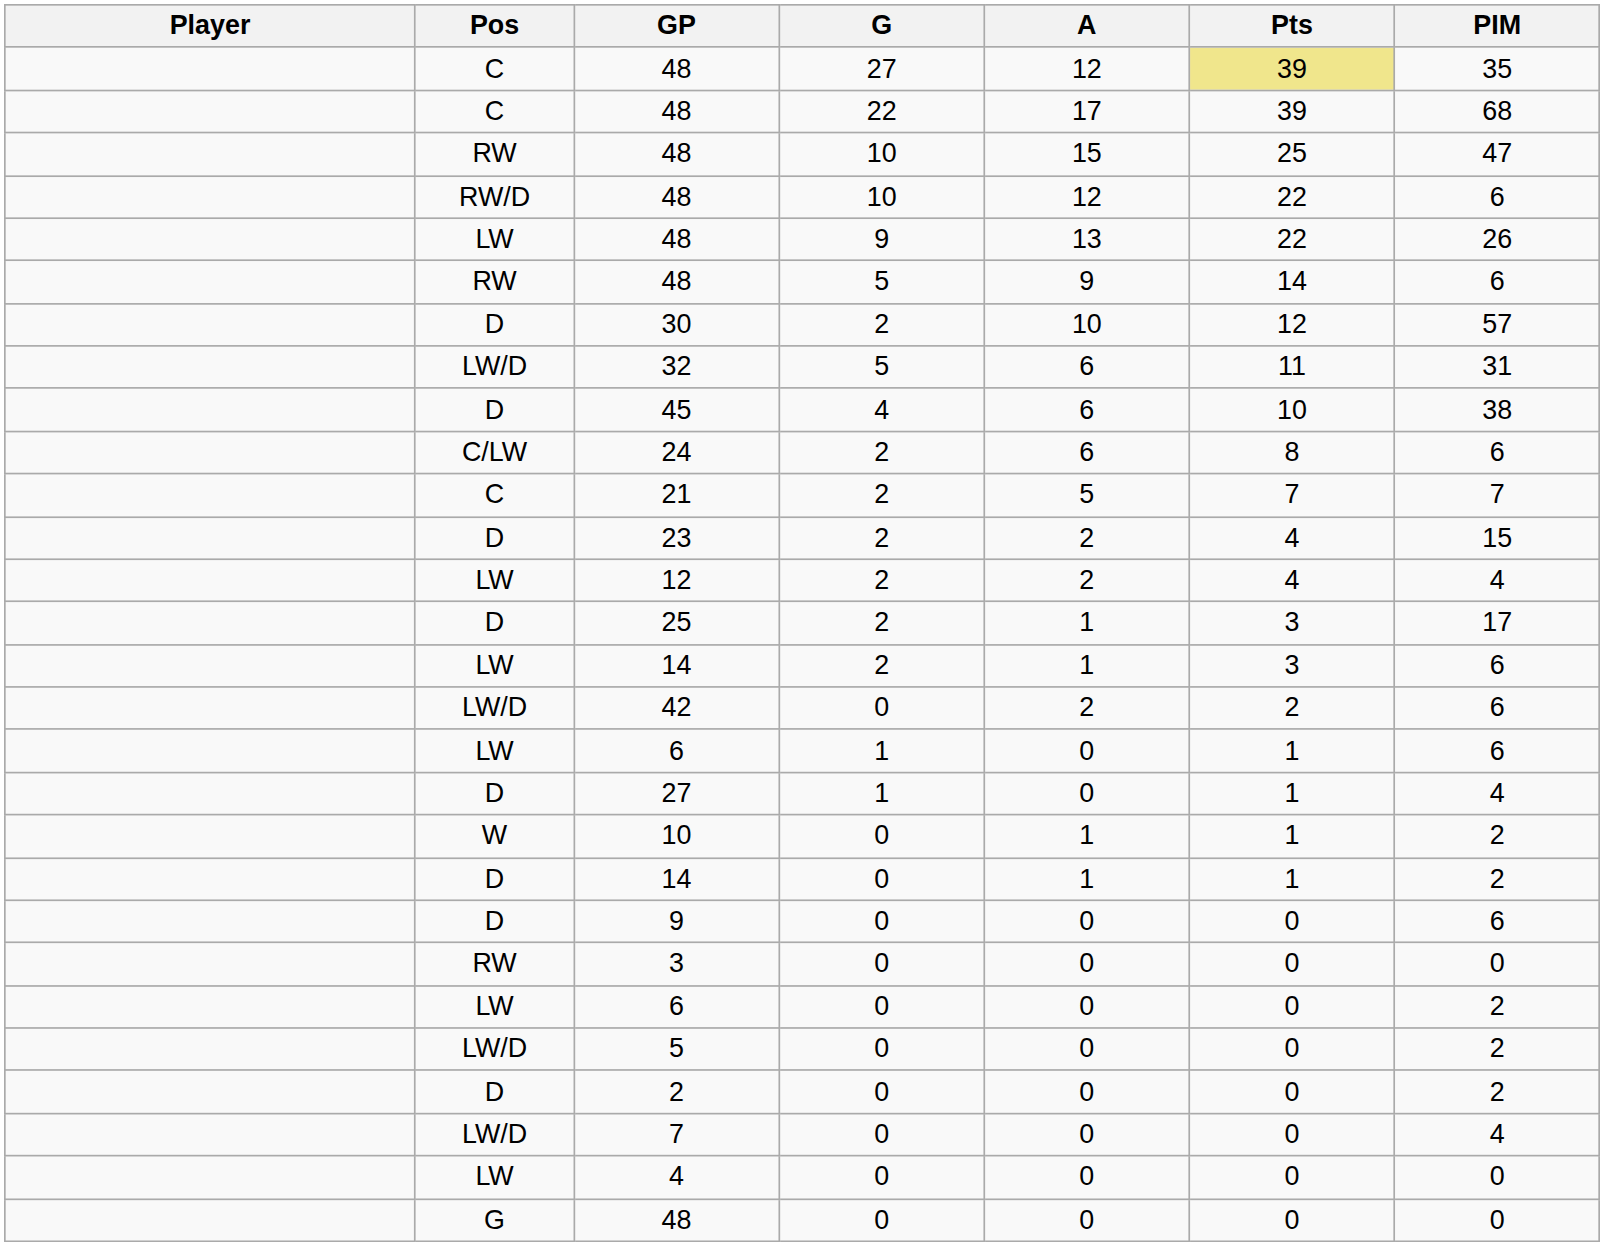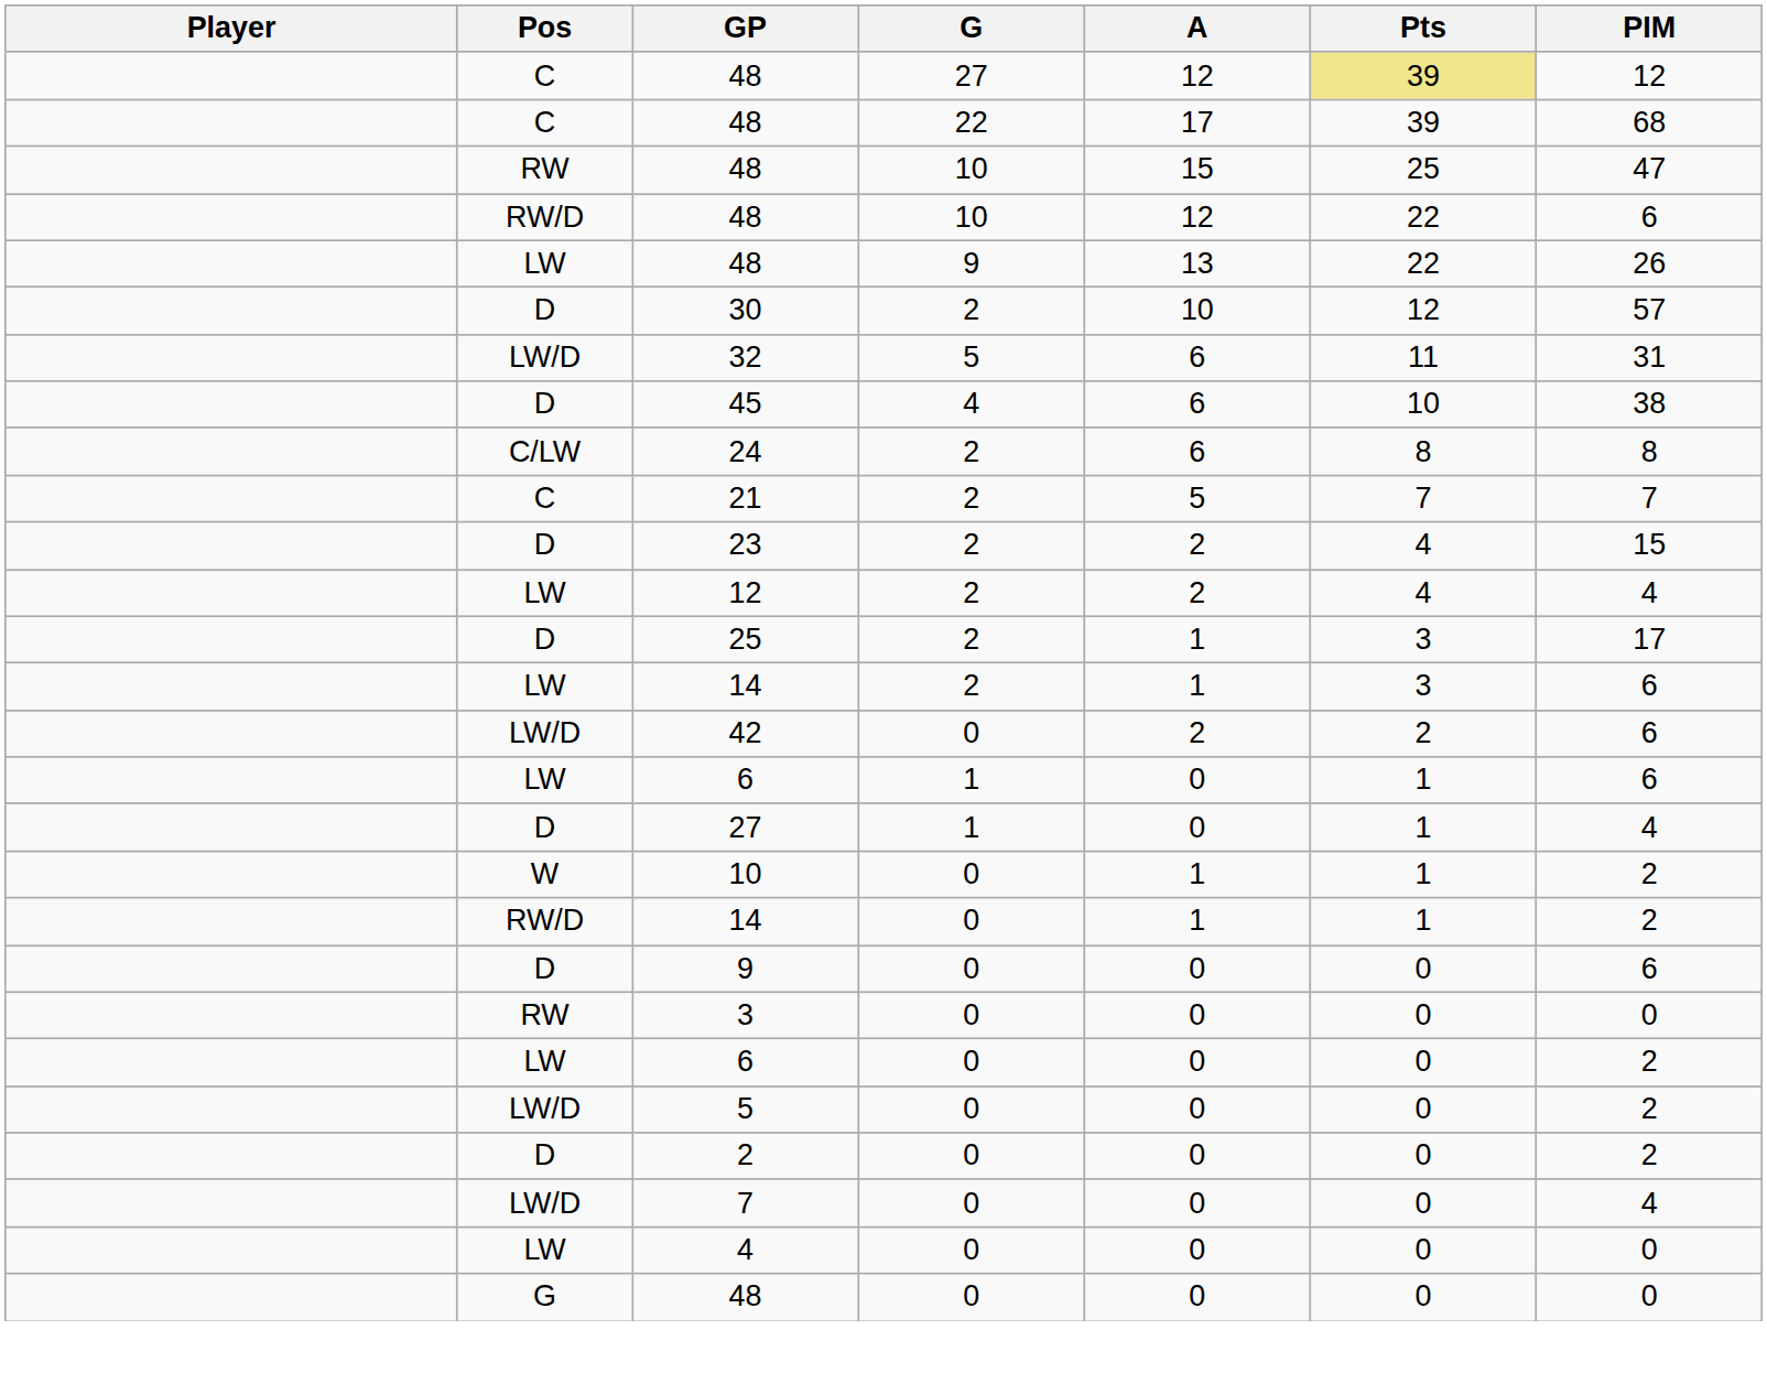 <table class="wikitable sortable" width="60%">
 <tr ALIGN="center">
 <th bgcolor="#DDDDFF" width="10%">Player</th>
 <th bgcolor="#DDDDFF" width="3%" title="Position">Pos</th>
 <th bgcolor="#DDDDFF" width="5%" title="Games played">GP</th>
 <th bgcolor="#DDDDFF" width="5%" title="Goals">G</th>
 <th bgcolor="#DDDDFF" width="5%" title="Assists">A</th>
 <th bgcolor="#DDDDFF" width="5%" title="Points">Pts</th>
 <th bgcolor="#DDDDFF" width="5%" title="Penalties in Minutes">PIM</th>
 </tr>
 <tr align="center">
 <td align="right"></td>
 <td>C</td>
 <td>48</td>
 <td>27</td>
 <td>12</td>
 <td style="background: khaki;">39</td>
-<td>35</td>
+<td>12</td>
 </tr>
 <tr align="center">
 <td align="right"></td>
 <td>C</td>
 <td>48</td>
 <td>22</td>
 <td>17</td>
 <td>39</td>
 <td>68</td>
 </tr>
 <tr align="center">
 <td align="right"></td>
 <td>RW</td>
 <td>48</td>
 <td>10</td>
 <td>15</td>
 <td>25</td>
 <td>47</td>
 </tr>
 <tr align="center">
 <td align="right"></td>
 <td>RW/D</td>
 <td>48</td>
 <td>10</td>
 <td>12</td>
 <td>22</td>
 <td>6</td>
 </tr>
 <tr align="center">
 <td align="right"></td>
 <td>LW</td>
 <td>48</td>
 <td>9</td>
 <td>13</td>
 <td>22</td>
 <td>26</td>
 </tr>
 <tr align="center">
 <td align="right"></td>
-<td>RW</td>
-<td>48</td>
-<td>5</td>
-<td>9</td>
-<td>14</td>
-<td>6</td>
-</tr>
-<tr align="center">
-<td align="right"></td>
 <td>D</td>
 <td>30</td>
 <td>2</td>
 <td>10</td>
 <td>12</td>
 <td>57</td>
 </tr>
 <tr align="center">
 <td align="right"></td>
 <td>LW/D</td>
 <td>32</td>
 <td>5</td>
 <td>6</td>
 <td>11</td>
 <td>31</td>
 </tr>
 <tr align="center">
 <td align="right"></td>
 <td>D</td>
 <td>45</td>
 <td>4</td>
 <td>6</td>
 <td>10</td>
 <td>38</td>
 </tr>
 <tr align="center">
 <td align="right"></td>
 <td>C/LW</td>
 <td>24</td>
 <td>2</td>
 <td>6</td>
 <td>8</td>
-<td>6</td>
+<td>8</td>
 </tr>
 <tr align="center">
 <td align="right"></td>
 <td>C</td>
 <td>21</td>
 <td>2</td>
 <td>5</td>
 <td>7</td>
 <td>7</td>
 </tr>
 <tr align="center">
 <td align="right"></td>
 <td>D</td>
 <td>23</td>
 <td>2</td>
 <td>2</td>
 <td>4</td>
 <td>15</td>
 </tr>
 <tr align="center">
 <td align="right"></td>
 <td>LW</td>
 <td>12</td>
 <td>2</td>
 <td>2</td>
 <td>4</td>
 <td>4</td>
 </tr>
 <tr align="center">
 <td align="right"></td>
 <td>D</td>
 <td>25</td>
 <td>2</td>
 <td>1</td>
 <td>3</td>
 <td>17</td>
 </tr>
 <tr align="center">
 <td align="right"></td>
 <td>LW</td>
 <td>14</td>
 <td>2</td>
 <td>1</td>
 <td>3</td>
 <td>6</td>
 </tr>
 <tr align="center">
 <td align="right"></td>
 <td>LW/D</td>
 <td>42</td>
 <td>0</td>
 <td>2</td>
 <td>2</td>
 <td>6</td>
 </tr>
 <tr align="center">
 <td align="right"></td>
 <td>LW</td>
 <td>6</td>
 <td>1</td>
 <td>0</td>
 <td>1</td>
 <td>6</td>
 </tr>
 <tr align="center">
 <td align="right"></td>
 <td>D</td>
 <td>27</td>
 <td>1</td>
 <td>0</td>
 <td>1</td>
 <td>4</td>
 </tr>
 <tr align="center">
 <td align="right"></td>
 <td>W</td>
 <td>10</td>
 <td>0</td>
 <td>1</td>
 <td>1</td>
 <td>2</td>
 </tr>
 <tr align="center">
 <td align="right"></td>
-<td>D</td>
+<td>RW/D</td>
 <td>14</td>
 <td>0</td>
 <td>1</td>
 <td>1</td>
 <td>2</td>
 </tr>
 <tr align="center">
 <td align="right"></td>
 <td>D</td>
 <td>9</td>
 <td>0</td>
 <td>0</td>
 <td>0</td>
 <td>6</td>
 </tr>
 <tr align="center">
 <td align="right"></td>
 <td>RW</td>
 <td>3</td>
 <td>0</td>
 <td>0</td>
 <td>0</td>
 <td>0</td>
 </tr>
 <tr align="center">
 <td align="right"></td>
 <td>LW</td>
 <td>6</td>
 <td>0</td>
 <td>0</td>
 <td>0</td>
 <td>2</td>
 </tr>
 <tr align="center">
 <td align="right"></td>
 <td>LW/D</td>
 <td>5</td>
 <td>0</td>
 <td>0</td>
 <td>0</td>
 <td>2</td>
 </tr>
 <tr align="center">
 <td align="right"></td>
 <td>D</td>
 <td>2</td>
 <td>0</td>
 <td>0</td>
 <td>0</td>
 <td>2</td>
 </tr>
 <tr align="center">
 <td align="right"></td>
 <td>LW/D</td>
 <td>7</td>
 <td>0</td>
 <td>0</td>
 <td>0</td>
 <td>4</td>
 </tr>
 <tr align="center">
 <td align="right"></td>
 <td>LW</td>
 <td>4</td>
 <td>0</td>
 <td>0</td>
 <td>0</td>
 <td>0</td>
 </tr>
 <tr align="center">
 <td align="right"></td>
 <td>G</td>
 <td>48</td>
 <td>0</td>
 <td>0</td>
 <td>0</td>
 <td>0</td>
 </tr>
 </table>
